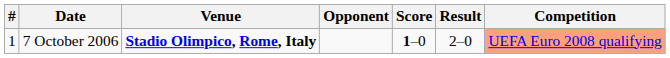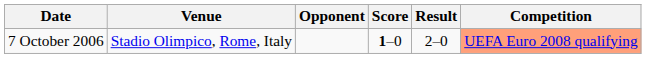 <table class="wikitable">
 <tr>
-<th>#</th>
 <th>Date</th>
 <th>Venue</th>
 <th>Opponent</th>
 <th>Score</th>
 <th>Result</th>
 <th>Competition</th>
 </tr>
 <tr>
-<td>1</td>
 <td>7 October 2006</td>
-<td><strong><a href='#'>Stadio Olimpico</a>, <a href='#'>Rome</a>, Italy</strong></td>
+<td><a href='#'>Stadio Olimpico</a>, <a href='#'>Rome</a>, Italy</td>
 <td></td>
 <td align=center><strong>1</strong>–0</td>
 <td align=center>2–0</td>
 <td style="background: lightsalmon;"><a href='#'>UEFA Euro 2008 qualifying</a></td>
 </tr>
 </table>
